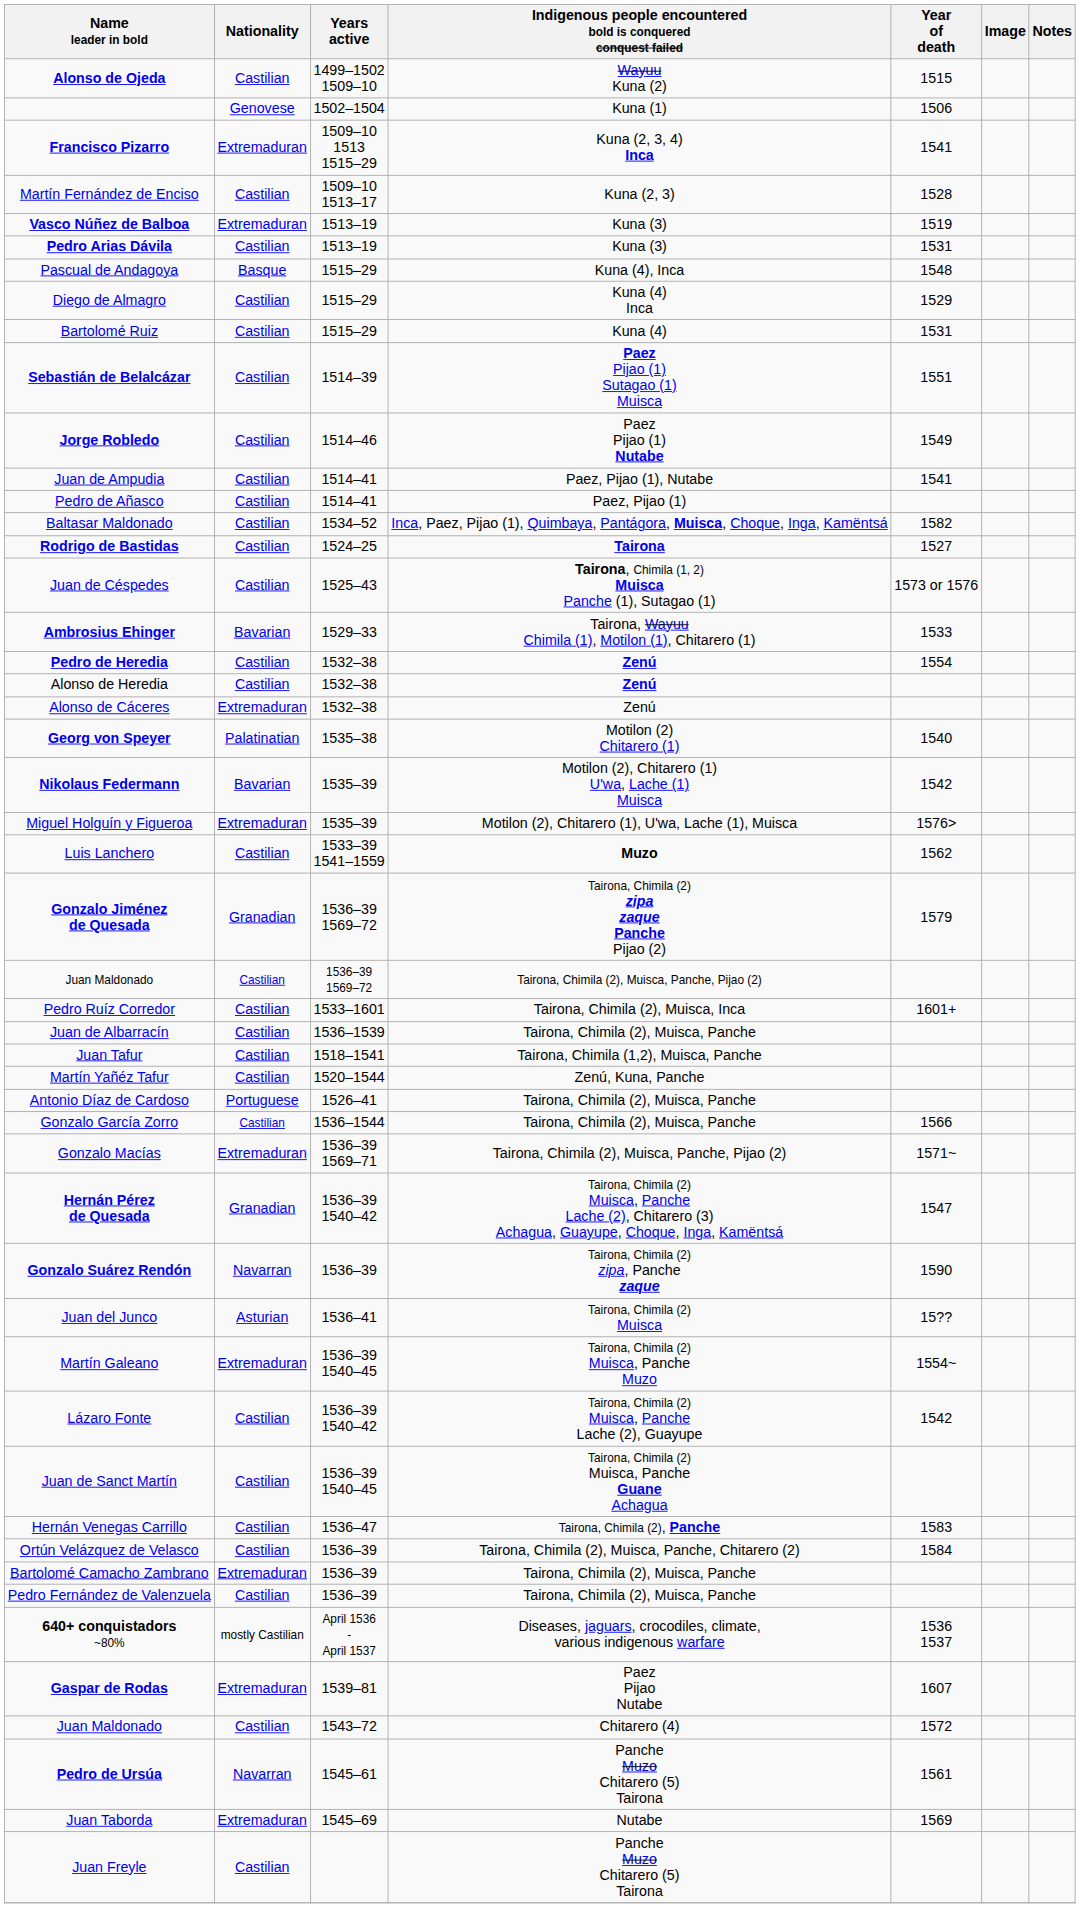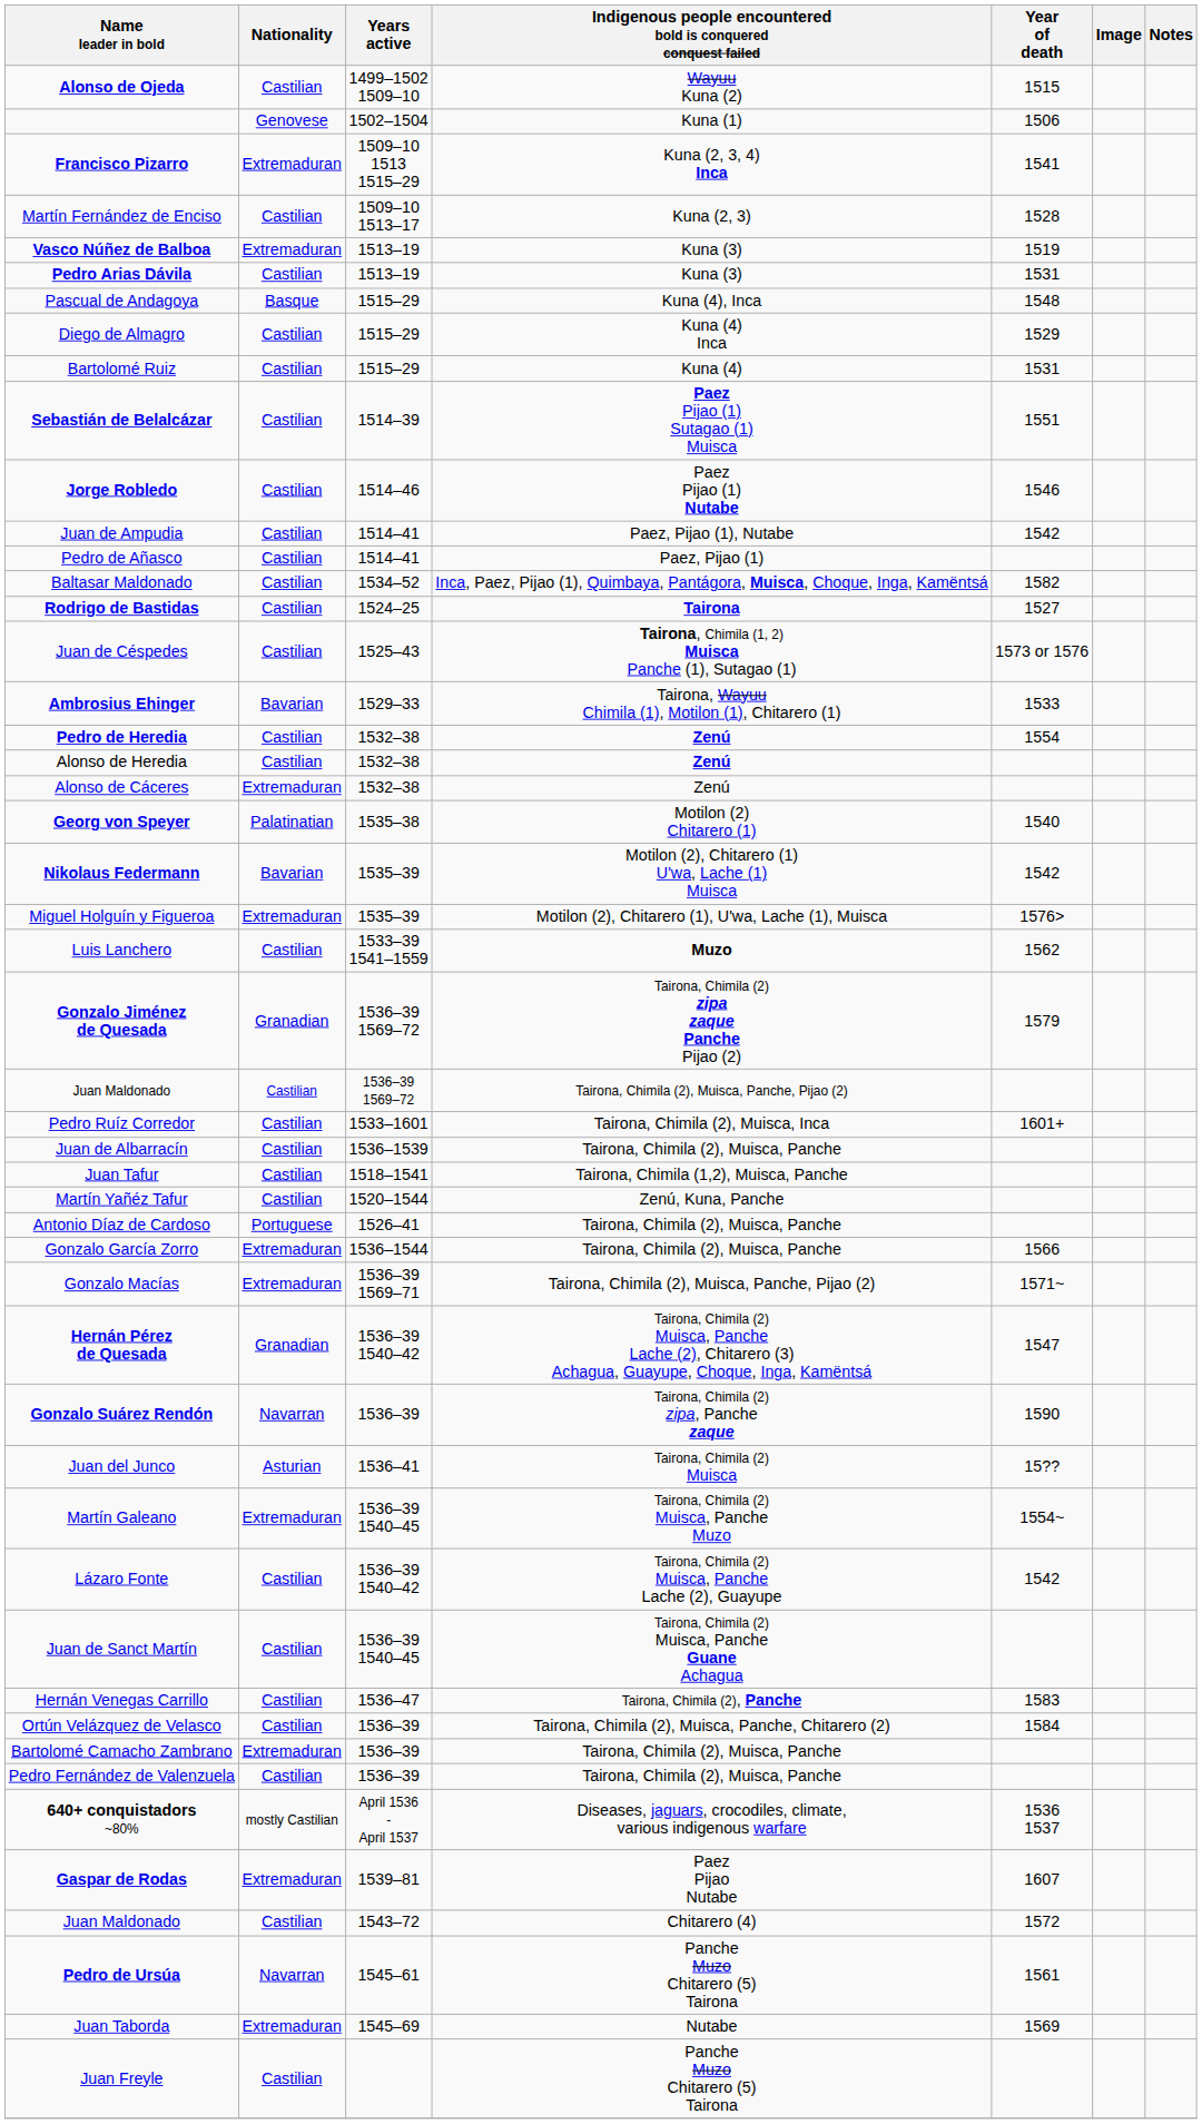 <table class="wikitable sortable" style="text-align:center">
 <tr>
 <th scope="col">Name<br><small>leader in <strong>bold</strong></small></th>
 <th scope="col">Nationality</th>
 <th scope="col">Years<br>active</th>
 <th scope="col">Indigenous people encountered<br><small>bold is conquered</small><br><small><s>conquest failed</s></small></th>
 <th scope="col">Year<br>of<br>death</th>
 <th scope="col">Image</th>
 <th scope="col">Notes</th>
 </tr>
 <tr>
 <td><strong><a href='#'>Alonso de Ojeda</a></strong></td>
 <td><a href='#'>Castilian</a></td>
 <td>1499–1502 <br>1509–10</td>
 <td><s><a href='#'>Wayuu</a></s><br>Kuna (2)</td>
 <td>1515</td>
 <td></td>
 <td></td>
 </tr>
 <tr>
 <td><strong><a href='#'></a></strong></td>
 <td><a href='#'>Genovese</a></td>
 <td>1502–1504</td>
 <td>Kuna (1)</td>
 <td>1506</td>
 <td></td>
 <td></td>
 </tr>
 <tr>
 <td><strong><a href='#'>Francisco Pizarro</a></strong></td>
 <td><a href='#'>Extremaduran</a></td>
 <td>1509–10<br>1513<br>1515–29</td>
 <td>Kuna (2, 3, 4)<br><strong><a href='#'>Inca</a></strong></td>
 <td>1541</td>
 <td></td>
 <td></td>
 </tr>
 <tr>
 <td><a href='#'>Martín Fernández de Enciso</a></td>
 <td><a href='#'>Castilian</a></td>
 <td>1509–10<br>1513–17</td>
 <td>Kuna (2, 3)</td>
 <td>1528</td>
 <td></td>
 <td></td>
 </tr>
 <tr>
 <td><strong><a href='#'>Vasco Núñez de Balboa</a></strong></td>
 <td><a href='#'>Extremaduran</a></td>
 <td>1513–19</td>
 <td>Kuna (3)</td>
 <td>1519</td>
 <td></td>
 <td></td>
 </tr>
 <tr>
 <td><strong><a href='#'>Pedro Arias Dávila</a></strong></td>
 <td><a href='#'>Castilian</a></td>
 <td>1513–19</td>
 <td>Kuna (3)</td>
 <td>1531</td>
 <td></td>
 <td></td>
 </tr>
 <tr>
 <td><a href='#'>Pascual de Andagoya</a></td>
 <td><a href='#'>Basque</a></td>
 <td>1515–29</td>
 <td>Kuna (4), Inca</td>
 <td>1548</td>
 <td></td>
 <td></td>
 </tr>
 <tr>
 <td><a href='#'>Diego de Almagro</a></td>
 <td><a href='#'>Castilian</a></td>
 <td>1515–29</td>
 <td>Kuna (4)<br>Inca</td>
 <td>1529</td>
 <td></td>
 <td></td>
 </tr>
 <tr>
 <td><a href='#'>Bartolomé Ruiz</a></td>
 <td><a href='#'>Castilian</a></td>
 <td>1515–29</td>
 <td>Kuna (4)</td>
 <td>1531</td>
 <td></td>
 <td></td>
 </tr>
 <tr>
 <td><strong><a href='#'>Sebastián de Belalcázar</a></strong></td>
 <td><a href='#'>Castilian</a></td>
 <td>1514–39</td>
 <td><strong><a href='#'>Paez</a></strong><br><a href='#'>Pijao (1)</a><br><a href='#'>Sutagao (1)</a><br><a href='#'>Muisca</a></td>
 <td>1551</td>
 <td></td>
 <td></td>
 </tr>
 <tr>
 <td><strong><a href='#'>Jorge Robledo</a></strong></td>
 <td><a href='#'>Castilian</a></td>
 <td>1514–46</td>
 <td>Paez<br>Pijao (1)<br><strong><a href='#'>Nutabe</a></strong></td>
-<td>1549</td>
+<td>1546</td>
 <td></td>
 <td></td>
 </tr>
 <tr>
 <td><a href='#'>Juan de Ampudia</a></td>
 <td><a href='#'>Castilian</a></td>
 <td>1514–41</td>
 <td>Paez, Pijao (1), Nutabe</td>
-<td>1541</td>
+<td>1542</td>
 <td></td>
 <td></td>
 </tr>
 <tr>
 <td><a href='#'>Pedro de Añasco</a></td>
 <td><a href='#'>Castilian</a></td>
 <td>1514–41</td>
 <td>Paez, Pijao (1)</td>
 <td></td>
 <td></td>
 <td></td>
 </tr>
 <tr>
 <td><a href='#'>Baltasar Maldonado</a></td>
 <td><a href='#'>Castilian</a></td>
 <td>1534–52</td>
 <td><a href='#'>Inca</a>, Paez, Pijao (1), <a href='#'>Quimbaya</a>, <a href='#'>Pantágora</a>, <strong><a href='#'>Muisca</a></strong>, <a href='#'>Choque</a>, <a href='#'>Inga</a>, <a href='#'>Kamëntsá</a></td>
 <td>1582</td>
 <td></td>
 <td></td>
 </tr>
 <tr>
 <td><strong><a href='#'>Rodrigo de Bastidas</a></strong></td>
 <td><a href='#'>Castilian</a></td>
 <td>1524–25</td>
 <td><strong><a href='#'>Tairona</a></strong></td>
 <td>1527</td>
 <td></td>
 <td></td>
 </tr>
 <tr>
 <td><a href='#'>Juan de Céspedes</a></td>
 <td><a href='#'>Castilian</a></td>
 <td>1525–43</td>
 <td><strong>Tairona</strong>, <small>Chimila (1, 2)</small><br><strong><a href='#'>Muisca</a></strong><br><a href='#'>Panche</a> (1), Sutagao (1)</td>
 <td>1573 or 1576</td>
 <td></td>
 <td></td>
 </tr>
 <tr>
 <td><strong><a href='#'>Ambrosius Ehinger</a></strong></td>
 <td><a href='#'>Bavarian</a></td>
 <td>1529–33</td>
 <td>Tairona, <s><a href='#'>Wayuu</a></s><br><a href='#'>Chimila (1)</a>, <a href='#'>Motilon (1)</a>, Chitarero (1)</td>
 <td>1533</td>
 <td></td>
 <td></td>
 </tr>
 <tr>
 <td><strong><a href='#'>Pedro de Heredia</a></strong></td>
 <td><a href='#'>Castilian</a></td>
 <td>1532–38</td>
 <td><strong><a href='#'>Zenú</a></strong></td>
 <td>1554</td>
 <td></td>
 <td></td>
 </tr>
 <tr>
 <td>Alonso de Heredia</td>
 <td><a href='#'>Castilian</a></td>
 <td>1532–38</td>
 <td><strong><a href='#'>Zenú</a></strong></td>
 <td></td>
 <td></td>
 <td></td>
 </tr>
 <tr>
 <td><a href='#'>Alonso de Cáceres</a></td>
 <td><a href='#'>Extremaduran</a></td>
 <td>1532–38</td>
 <td>Zenú</td>
 <td></td>
 <td></td>
 <td></td>
 </tr>
 <tr>
 <td><strong><a href='#'>Georg von Speyer</a></strong></td>
 <td><a href='#'>Palatinatian</a></td>
 <td>1535–38</td>
 <td>Motilon (2)<br><a href='#'>Chitarero (1)</a></td>
 <td>1540</td>
 <td></td>
 <td></td>
 </tr>
 <tr>
 <td><strong><a href='#'>Nikolaus Federmann</a></strong></td>
 <td><a href='#'>Bavarian</a></td>
 <td>1535–39</td>
 <td>Motilon (2), Chitarero (1)<br><a href='#'>U'wa</a>, <a href='#'>Lache (1)</a><br><a href='#'>Muisca</a></td>
 <td>1542</td>
 <td></td>
 <td></td>
 </tr>
 <tr>
 <td><a href='#'>Miguel Holguín y Figueroa</a></td>
 <td><a href='#'>Extremaduran</a></td>
 <td>1535–39</td>
 <td>Motilon (2), Chitarero (1), U'wa, Lache (1), Muisca</td>
 <td>1576></td>
 <td></td>
 <td></td>
 </tr>
 <tr>
 <td><a href='#'>Luis Lanchero</a></td>
 <td><a href='#'>Castilian</a></td>
 <td>1533–39<br>1541–1559</td>
 <td><strong>Muzo</strong></td>
 <td>1562</td>
 <td></td>
 <td></td>
 </tr>
 <tr>
 <td><strong><a href='#'>Gonzalo Jiménez<br>de Quesada</a></strong></td>
 <td><a href='#'>Granadian</a></td>
 <td>1536–39<br>1569–72</td>
 <td><small>Tairona, Chimila (2)</small><br><strong><em><a href='#'>zipa</a></em></strong><br><strong><em><a href='#'>zaque</a></em></strong><br><strong><a href='#'>Panche</a></strong><br>Pijao (2)</td>
 <td>1579</td>
 <td></td>
 <td></td>
 </tr>
 <tr>
 <td><small>Juan Maldonado</small></td>
 <td><small><a href='#'>Castilian</a></small></td>
 <td><small>1536–39<br>1569–72</small></td>
 <td><small>Tairona, Chimila (2), Muisca, Panche, Pijao (2)</small></td>
 <td></td>
 <td></td>
 <td></td>
 </tr>
 <tr>
 <td><a href='#'>Pedro Ruíz Corredor</a></td>
 <td><a href='#'>Castilian</a></td>
 <td>1533–1601</td>
 <td>Tairona, Chimila (2), Muisca, Inca</td>
 <td>1601+</td>
 <td></td>
 <td></td>
 </tr>
 <tr>
 <td><a href='#'>Juan de Albarracín</a></td>
 <td><a href='#'>Castilian</a></td>
 <td>1536–1539</td>
 <td>Tairona, Chimila (2), Muisca, Panche</td>
 <td></td>
 <td></td>
 <td></td>
 </tr>
 <tr>
 <td><a href='#'>Juan Tafur</a></td>
 <td><a href='#'>Castilian</a></td>
 <td>1518–1541</td>
 <td>Tairona, Chimila (1,2), Muisca, Panche</td>
 <td></td>
 <td></td>
 <td></td>
 </tr>
 <tr>
 <td><a href='#'>Martín Yañéz Tafur</a></td>
 <td><a href='#'>Castilian</a></td>
 <td>1520–1544</td>
 <td>Zenú, Kuna, Panche</td>
 <td></td>
 <td></td>
 <td></td>
 </tr>
 <tr>
 <td><a href='#'>Antonio Díaz de Cardoso</a></td>
 <td><a href='#'>Portuguese</a></td>
 <td>1526–41</td>
 <td>Tairona, Chimila (2), Muisca, Panche</td>
 <td></td>
 <td></td>
 <td></td>
 </tr>
 <tr>
 <td><a href='#'>Gonzalo García Zorro</a></td>
-<td><small><a href='#'>Castilian</a></small></td>
+<td><a href='#'>Extremaduran</a></td>
 <td>1536–1544</td>
 <td>Tairona, Chimila (2), Muisca, Panche</td>
 <td>1566</td>
 <td></td>
 <td></td>
 </tr>
 <tr>
 <td><a href='#'>Gonzalo Macías</a></td>
 <td><a href='#'>Extremaduran</a></td>
 <td>1536–39<br>1569–71</td>
 <td>Tairona, Chimila (2), Muisca, Panche, Pijao (2)</td>
 <td>1571~</td>
 <td></td>
 <td></td>
 </tr>
 <tr>
 <td><strong><a href='#'>Hernán Pérez<br>de Quesada</a></strong></td>
 <td><a href='#'>Granadian</a></td>
 <td>1536–39<br>1540–42</td>
 <td><small>Tairona, Chimila (2)</small><br><a href='#'>Muisca</a>, <a href='#'>Panche</a><br><a href='#'>Lache (2)</a>, Chitarero (3)<br><a href='#'>Achagua</a>, <a href='#'>Guayupe</a>, <a href='#'>Choque</a>, <a href='#'>Inga</a>, <a href='#'>Kamëntsá</a></td>
 <td>1547</td>
 <td></td>
 <td></td>
 </tr>
 <tr>
 <td><strong><a href='#'>Gonzalo Suárez Rendón</a></strong></td>
 <td><a href='#'>Navarran</a></td>
 <td>1536–39</td>
 <td><small>Tairona, Chimila (2)</small><br><em><a href='#'>zipa</a></em>, Panche<br><strong><em><a href='#'>zaque</a></em></strong></td>
 <td>1590</td>
 <td></td>
 <td></td>
 </tr>
 <tr>
 <td><a href='#'>Juan del Junco</a></td>
 <td><a href='#'>Asturian</a></td>
 <td>1536–41</td>
 <td><small>Tairona, Chimila (2)</small><br><a href='#'>Muisca</a></td>
 <td>15??</td>
 <td></td>
 <td></td>
 </tr>
 <tr>
 <td><a href='#'>Martín Galeano</a></td>
 <td><a href='#'>Extremaduran</a></td>
 <td>1536–39<br>1540–45</td>
 <td><small>Tairona, Chimila (2)</small><br><a href='#'>Muisca</a>, Panche<br><a href='#'>Muzo</a></td>
 <td>1554~</td>
 <td></td>
 <td></td>
 </tr>
 <tr>
 <td><a href='#'>Lázaro Fonte</a></td>
 <td><a href='#'>Castilian</a></td>
 <td>1536–39<br>1540–42</td>
 <td><small>Tairona, Chimila (2)</small><br><a href='#'>Muisca</a>, <a href='#'>Panche</a><br>Lache (2), Guayupe</td>
 <td>1542</td>
 <td></td>
 <td></td>
 </tr>
 <tr>
 <td><a href='#'>Juan de Sanct Martín</a></td>
 <td><a href='#'>Castilian</a></td>
 <td>1536–39<br>1540–45</td>
 <td><small>Tairona, Chimila (2)</small><br>Muisca, Panche<br><strong><a href='#'>Guane</a></strong><br><a href='#'>Achagua</a></td>
 <td></td>
 <td></td>
 <td></td>
 </tr>
 <tr>
 <td><a href='#'>Hernán Venegas Carrillo</a></td>
 <td><a href='#'>Castilian</a></td>
 <td>1536–47</td>
 <td><small>Tairona, Chimila (2)</small>, <strong><a href='#'>Panche</a></strong></td>
 <td>1583</td>
 <td></td>
 <td></td>
 </tr>
 <tr>
 <td><a href='#'>Ortún Velázquez de Velasco</a></td>
 <td><a href='#'>Castilian</a></td>
 <td>1536–39</td>
 <td>Tairona, Chimila (2), Muisca, Panche, Chitarero (2)</td>
 <td>1584</td>
 <td></td>
 <td></td>
 </tr>
 <tr>
 <td><a href='#'>Bartolomé Camacho Zambrano</a></td>
 <td><a href='#'>Extremaduran</a></td>
 <td>1536–39</td>
 <td>Tairona, Chimila (2), Muisca, Panche</td>
 <td></td>
 <td></td>
 <td></td>
 </tr>
 <tr>
 <td><a href='#'>Pedro Fernández de Valenzuela</a></td>
 <td><a href='#'>Castilian</a></td>
 <td>1536–39</td>
 <td>Tairona, Chimila (2), Muisca, Panche</td>
 <td></td>
 <td></td>
 <td></td>
 </tr>
 <tr>
 <td><strong>640+ conquistadors</strong><br><small>~80%</small></td>
 <td><small>mostly Castilian</small></td>
 <td><small>April 1536<br>-<br>April 1537</small></td>
 <td>Diseases, <a href='#'>jaguars</a>, crocodiles, climate,<br>various indigenous <a href='#'>warfare</a></td>
 <td>1536<br>1537</td>
 <td></td>
 <td></td>
 </tr>
 <tr>
 <td><strong><a href='#'>Gaspar de Rodas</a></strong></td>
 <td><a href='#'>Extremaduran</a></td>
 <td>1539–81</td>
 <td>Paez<br>Pijao<br>Nutabe</td>
 <td>1607</td>
 <td></td>
 <td></td>
 </tr>
 <tr>
 <td><a href='#'>Juan Maldonado</a></td>
 <td><a href='#'>Castilian</a></td>
 <td>1543–72</td>
 <td>Chitarero (4)</td>
 <td>1572</td>
 <td></td>
 <td></td>
 </tr>
 <tr>
 <td><strong><a href='#'>Pedro de Ursúa</a></strong></td>
 <td><a href='#'>Navarran</a></td>
 <td>1545–61</td>
 <td>Panche<br><s><a href='#'>Muzo</a></s><br>Chitarero (5)<br>Tairona</td>
 <td>1561</td>
 <td></td>
 <td></td>
 </tr>
 <tr>
 <td><a href='#'>Juan Taborda</a></td>
 <td><a href='#'>Extremaduran</a></td>
 <td>1545–69</td>
 <td>Nutabe</td>
 <td>1569</td>
 <td></td>
 <td></td>
 </tr>
 <tr>
 <td><a href='#'>Juan Freyle</a></td>
 <td><a href='#'>Castilian</a></td>
 <td></td>
 <td>Panche<br><s><a href='#'>Muzo</a></s><br>Chitarero (5)<br>Tairona</td>
 <td></td>
 <td></td>
 <td></td>
 </tr>
 <tr>
 </tr>
 </table>
